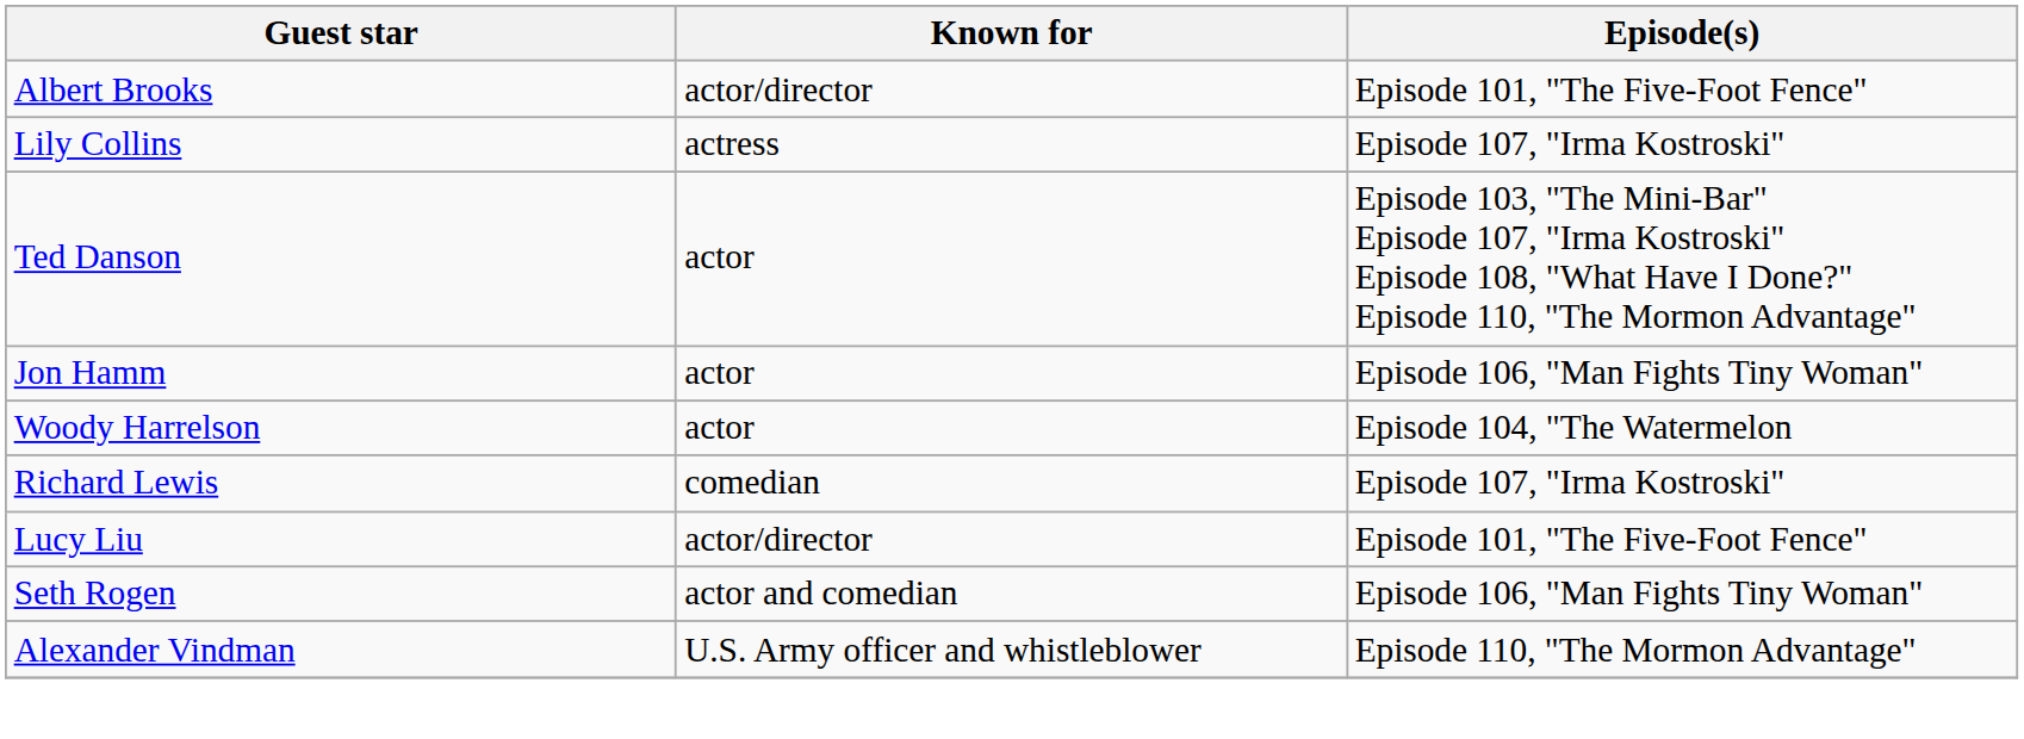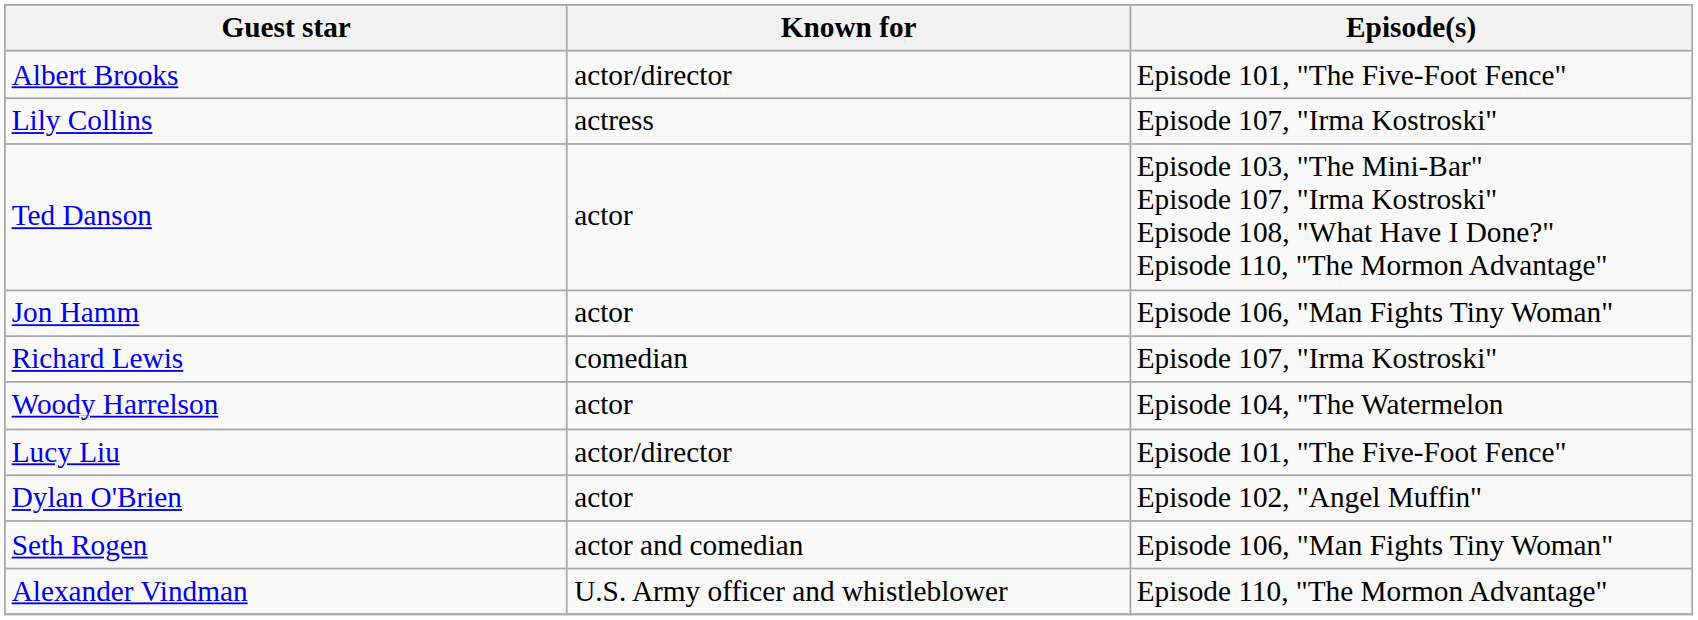 <table class="wikitable">
 <tr>
 <th scope="col" style="width:300px;">Guest star</th>
 <th scope="col" style="width:300px;">Known for</th>
 <th scope="col" style="width:300px;">Episode(s)</th>
 </tr>
 <tr>
 <td><a href='#'>Albert Brooks</a></td>
 <td>actor/director</td>
 <td>Episode 101, "The Five-Foot Fence"</td>
 </tr>
 <tr>
 <td><a href='#'>Lily Collins</a></td>
 <td>actress</td>
 <td>Episode 107, "Irma Kostroski"</td>
 </tr>
 <tr>
 <td><a href='#'>Ted Danson</a></td>
 <td>actor</td>
 <td>Episode 103, "The Mini-Bar"<br>Episode 107, "Irma Kostroski"<br>Episode 108, "What Have I Done?"<br>Episode 110, "The Mormon Advantage"</td>
 </tr>
 <tr>
 <td><a href='#'>Jon Hamm</a></td>
 <td>actor</td>
 <td>Episode 106, "Man Fights Tiny Woman"</td>
 </tr>
 <tr>
+<td><a href='#'>Richard Lewis</a></td>
+<td>comedian</td>
+<td>Episode 107, "Irma Kostroski"</td>
+</tr>
+<tr>
 <td><a href='#'>Woody Harrelson</a></td>
 <td>actor</td>
 <td>Episode 104, "The Watermelon</td>
 </tr>
 <tr>
-<td><a href='#'>Richard Lewis</a></td>
-<td>comedian</td>
-<td>Episode 107, "Irma Kostroski"</td>
-</tr>
-<tr>
 <td><a href='#'>Lucy Liu</a></td>
 <td>actor/director</td>
 <td>Episode 101, "The Five-Foot Fence"</td>
+</tr>
+<tr>
+<td><a href='#'>Dylan O'Brien</a></td>
+<td>actor</td>
+<td>Episode 102, "Angel Muffin"</td>
 </tr>
 <tr>
 <td><a href='#'>Seth Rogen</a></td>
 <td>actor and comedian</td>
 <td>Episode 106, "Man Fights Tiny Woman"</td>
 </tr>
 <tr>
 <td><a href='#'>Alexander Vindman</a></td>
 <td>U.S. Army officer and whistleblower</td>
 <td>Episode 110, "The Mormon Advantage"</td>
 </tr>
 <tr>
 </tr>
 </table>
